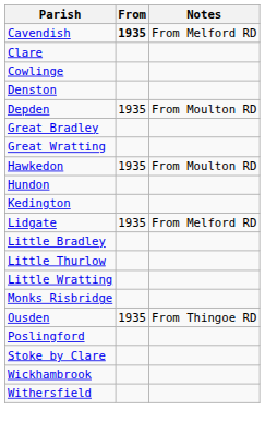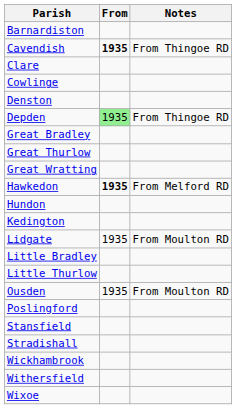 <table class="wikitable">
 <tr>
 <th>Parish</th>
 <th>From</th>
 <th>Notes</th>
 </tr>
 <tr>
+<td><a href='#'>Barnardiston</a></td>
+<td></td>
+<td></td>
+</tr>
+<tr>
 <td><a href='#'>Cavendish</a></td>
 <td><strong>1935</strong></td>
-<td>From Melford RD</td>
+<td>From Thingoe RD</td>
 </tr>
 <tr>
 <td><a href='#'>Clare</a></td>
 <td></td>
 <td></td>
 </tr>
 <tr>
 <td><a href='#'>Cowlinge</a></td>
 <td></td>
 <td></td>
 </tr>
 <tr>
 <td><a href='#'>Denston</a></td>
 <td></td>
 <td></td>
 </tr>
 <tr>
 <td><a href='#'>Depden</a></td>
-<td>1935</td>
-<td>From Moulton RD</td>
+<td style="background: lightgreen;">1935</td>
+<td>From Thingoe RD</td>
 </tr>
 <tr>
 <td><a href='#'>Great Bradley</a></td>
+<td></td>
+<td></td>
+</tr>
+<tr>
+<td><a href='#'>Great Thurlow</a></td>
 <td></td>
 <td></td>
 </tr>
 <tr>
 <td><a href='#'>Great Wratting</a></td>
 <td></td>
 <td></td>
 </tr>
 <tr>
 <td><a href='#'>Hawkedon</a></td>
-<td>1935</td>
-<td>From Moulton RD</td>
+<td><strong>1935</strong></td>
+<td>From Melford RD</td>
 </tr>
 <tr>
 <td><a href='#'>Hundon</a></td>
 <td></td>
 <td></td>
 </tr>
 <tr>
 <td><a href='#'>Kedington</a></td>
 <td></td>
 <td></td>
 </tr>
 <tr>
 <td><a href='#'>Lidgate</a></td>
 <td>1935</td>
-<td>From Melford RD</td>
+<td>From Moulton RD</td>
 </tr>
 <tr>
 <td><a href='#'>Little Bradley</a></td>
 <td></td>
 <td></td>
 </tr>
 <tr>
 <td><a href='#'>Little Thurlow</a></td>
 <td></td>
 <td></td>
 </tr>
 <tr>
-<td><a href='#'>Little Wratting</a></td>
-<td></td>
-<td></td>
-</tr>
-<tr>
-<td><a href='#'>Monks Risbridge</a></td>
-<td></td>
-<td></td>
-</tr>
-<tr>
 <td><a href='#'>Ousden</a></td>
 <td>1935</td>
-<td>From Thingoe RD</td>
+<td>From Moulton RD</td>
 </tr>
 <tr>
 <td><a href='#'>Poslingford</a></td>
 <td></td>
 <td></td>
 </tr>
 <tr>
-<td><a href='#'>Stoke by Clare</a></td>
+<td><a href='#'>Stansfield</a></td>
+<td></td>
+<td></td>
+</tr>
+<tr>
+<td><a href='#'>Stradishall</a></td>
 <td></td>
 <td></td>
 </tr>
 <tr>
 <td><a href='#'>Wickhambrook</a></td>
 <td></td>
 <td></td>
 </tr>
 <tr>
 <td><a href='#'>Withersfield</a></td>
 <td></td>
 <td></td>
 </tr>
+<tr>
+<td><a href='#'>Wixoe</a></td>
+<td></td>
+<td></td>
+</tr>
 </table>
